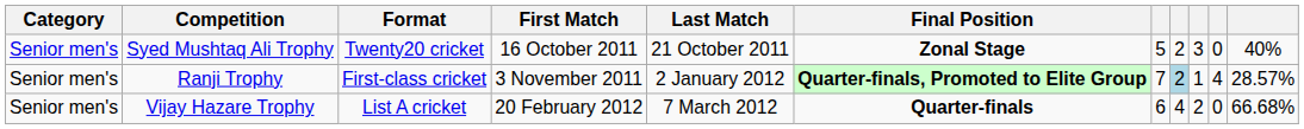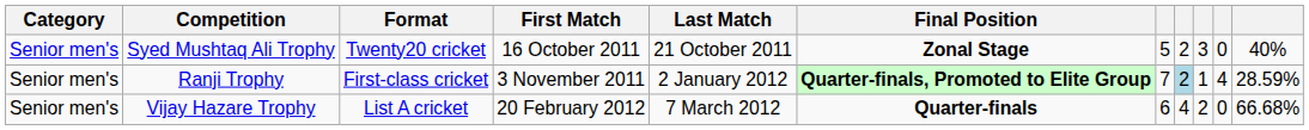 <table class="wikitable sortable" style="text-align: center;">
 <tr>
 <th class="unsortable">Category</th>
 <th>Competition</th>
 <th>Format</th>
 <th>First Match</th>
 <th>Last Match</th>
 <th>Final Position</th>
 <th></th>
 <th></th>
 <th></th>
 <th></th>
 <th></th>
 </tr>
 <tr>
 <td><a href='#'>Senior men's</a></td>
 <td><a href='#'>Syed Mushtaq Ali Trophy</a></td>
 <td><a href='#'>Twenty20 cricket</a></td>
 <td>16 October 2011</td>
 <td>21 October 2011</td>
 <td><strong>Zonal Stage</strong></td>
 <td>5</td>
 <td>2</td>
 <td>3</td>
 <td>0</td>
 <td>40%</td>
 </tr>
 <tr>
 <td>Senior men's</td>
 <td><a href='#'>Ranji Trophy</a></td>
 <td><a href='#'>First-class cricket</a></td>
 <td>3 November 2011</td>
 <td>2 January 2012</td>
 <td style="background:#cfc;"><strong>Quarter-finals, Promoted to Elite Group</strong></td>
 <td>7</td>
 <td style="background: lightblue;">2</td>
 <td>1</td>
 <td>4</td>
-<td>28.57%</td>
+<td>28.59%</td>
 </tr>
 <tr>
 <td>Senior men's</td>
 <td><a href='#'>Vijay Hazare Trophy</a></td>
 <td><a href='#'>List A cricket</a></td>
 <td>20 February 2012</td>
 <td>7 March 2012</td>
 <td><strong>Quarter-finals</strong></td>
 <td>6</td>
 <td>4</td>
 <td>2</td>
 <td>0</td>
 <td>66.68%</td>
 </tr>
 </table>
